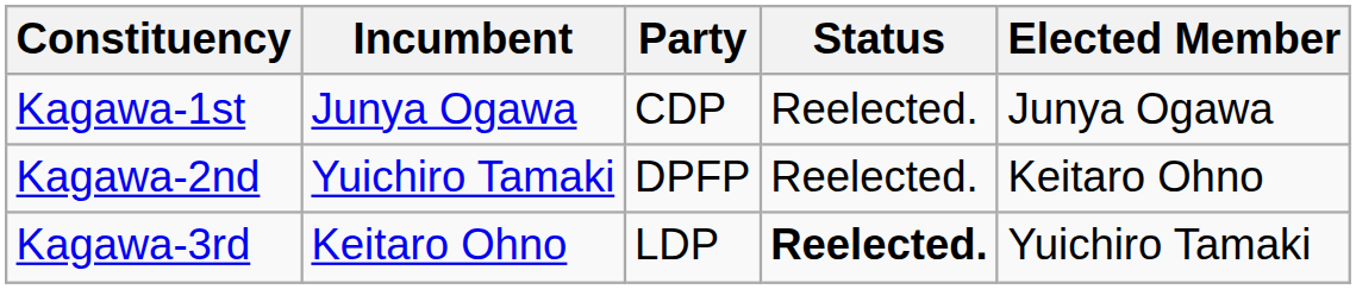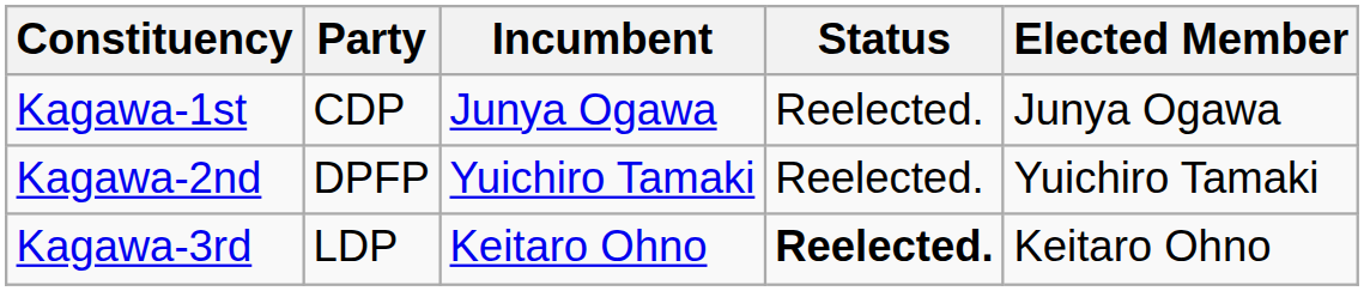 <table class="wikitable">
 <tr>
 <th>Constituency</th>
+<th>Party</th>
 <th>Incumbent</th>
-<th>Party</th>
 <th>Status</th>
 <th>Elected Member</th>
 </tr>
 <tr>
 <td><a href='#'>Kagawa-1st</a></td>
+<td>CDP</td>
 <td><a href='#'>Junya Ogawa</a></td>
-<td>CDP</td>
 <td>Reelected.</td>
 <td>Junya Ogawa</td>
 </tr>
 <tr>
 <td><a href='#'>Kagawa-2nd</a></td>
+<td>DPFP</td>
 <td><a href='#'>Yuichiro Tamaki</a></td>
-<td>DPFP</td>
 <td>Reelected.</td>
-<td>Keitaro Ohno</td>
+<td>Yuichiro Tamaki</td>
 </tr>
 <tr>
 <td><a href='#'>Kagawa-3rd</a></td>
+<td>LDP</td>
 <td><a href='#'>Keitaro Ohno</a></td>
-<td>LDP</td>
 <td><strong>Reelected.</strong></td>
-<td>Yuichiro Tamaki</td>
+<td>Keitaro Ohno</td>
 </tr>
 </table>
